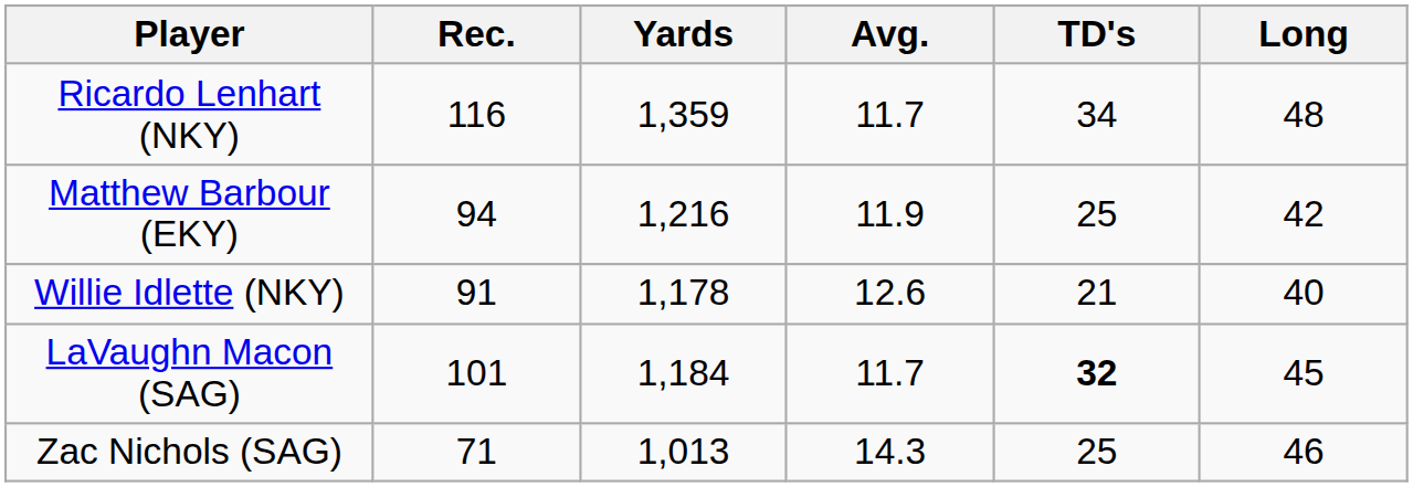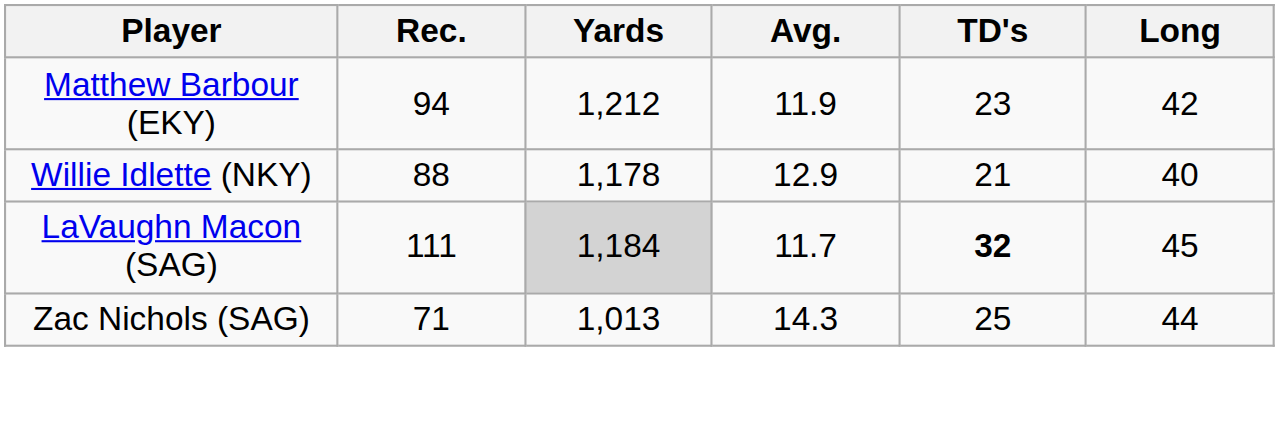 <table class="wikitable sortable">
 <tr>
 <th bgcolor="#DDDDFF" width="16%">Player</th>
 <th bgcolor="#DDDDFF" width="9%">Rec.</th>
 <th bgcolor="#DDDDFF" width="9%">Yards</th>
 <th bgcolor="#DDDDFF" width="9%">Avg.</th>
 <th bgcolor="#DDDDFF" width="9%">TD's</th>
 <th bgcolor="#DDDDFF" width="9%">Long</th>
 </tr>
 <tr align="center">
-<td><a href='#'>Ricardo Lenhart</a> (NKY)</td>
-<td>116</td>
-<td>1,359</td>
-<td>11.7</td>
-<td>34</td>
-<td>48</td>
-</tr>
-<tr align="center">
 <td><a href='#'>Matthew Barbour</a> (EKY)</td>
 <td>94</td>
-<td>1,216</td>
+<td>1,212</td>
 <td>11.9</td>
-<td>25</td>
+<td>23</td>
 <td>42</td>
 </tr>
 <tr align="center">
 <td><a href='#'>Willie Idlette</a> (NKY)</td>
-<td>91</td>
+<td>88</td>
 <td>1,178</td>
-<td>12.6</td>
+<td>12.9</td>
 <td>21</td>
 <td>40</td>
 </tr>
 <tr align="center">
 <td><a href='#'>LaVaughn Macon</a> (SAG)</td>
-<td>101</td>
-<td>1,184</td>
+<td>111</td>
+<td style="background: lightgrey;">1,184</td>
 <td>11.7</td>
 <td><strong>32</strong></td>
 <td>45</td>
 </tr>
 <tr align="center">
 <td>Zac Nichols (SAG)</td>
 <td>71</td>
 <td>1,013</td>
 <td>14.3</td>
 <td>25</td>
-<td>46</td>
+<td>44</td>
 </tr>
 </table>
